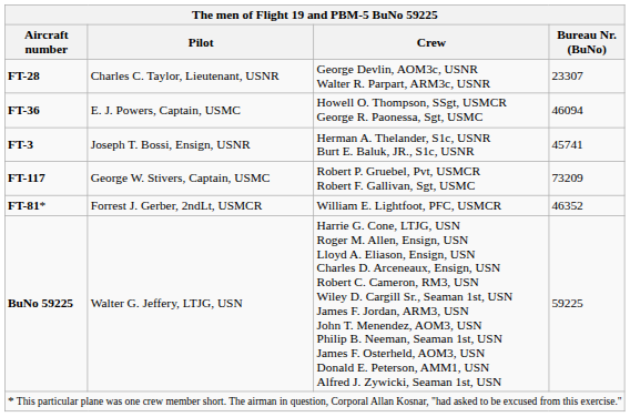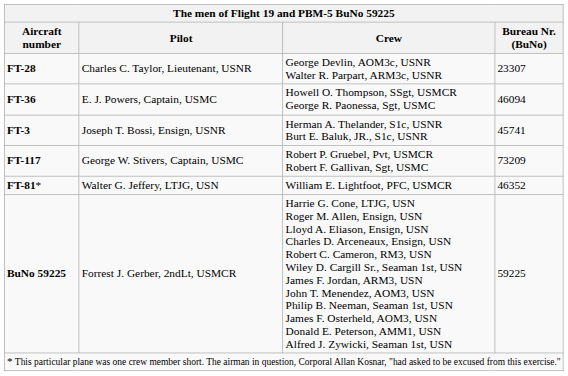 <table class="wikitable">
 <tr>
 <th colspan="4"><div>The men of Flight 19 and PBM-5 BuNo 59225</div></th>
 </tr>
 <tr>
 <th>Aircraft<br>number</th>
 <th>Pilot</th>
 <th>Crew</th>
 <th>Bureau Nr.<br>(BuNo)</th>
 </tr>
 <tr>
 <td><strong>FT-28</strong></td>
 <td>Charles C. Taylor, Lieutenant, USNR</td>
 <td>George Devlin, AOM3c, USNR <br>Walter R. Parpart, ARM3c, USNR</td>
 <td>23307</td>
 </tr>
 <tr>
 <td><strong>FT-36</strong></td>
 <td>E. J. Powers, Captain, USMC</td>
 <td>Howell O. Thompson, SSgt, USMCR<br>George R. Paonessa, Sgt, USMC</td>
 <td>46094</td>
 </tr>
 <tr>
 <td><strong>FT-3</strong></td>
 <td>Joseph T. Bossi, Ensign, USNR</td>
 <td>Herman A. Thelander, S1c, USNR<br>Burt E. Baluk, JR., S1c, USNR</td>
 <td>45741</td>
 </tr>
 <tr>
 <td><strong>FT-117</strong></td>
 <td>George W. Stivers, Captain, USMC</td>
 <td>Robert P. Gruebel, Pvt, USMCR<br>Robert F. Gallivan, Sgt, USMC</td>
 <td>73209</td>
 </tr>
 <tr>
 <td><strong>FT-81</strong>*</td>
-<td>Forrest J. Gerber, 2ndLt, USMCR</td>
+<td>Walter G. Jeffery, LTJG, USN</td>
 <td>William E. Lightfoot, PFC, USMCR</td>
 <td>46352</td>
 </tr>
 <tr>
 <td><strong>BuNo 59225</strong></td>
-<td>Walter G. Jeffery, LTJG, USN</td>
+<td>Forrest J. Gerber, 2ndLt, USMCR</td>
 <td>Harrie G. Cone, LTJG, USN<br>Roger M. Allen, Ensign, USN<br>Lloyd A. Eliason, Ensign, USN<br>Charles D. Arceneaux, Ensign, USN<br>Robert C. Cameron, RM3, USN<br>Wiley D. Cargill Sr., Seaman 1st, USN<br>James F. Jordan, ARM3, USN<br>John T. Menendez, AOM3, USN<br>Philip B. Neeman, Seaman 1st, USN<br>James F. Osterheld, AOM3, USN<br>Donald E. Peterson, AMM1, USN<br>Alfred J. Zywicki, Seaman 1st, USN</td>
 <td>59225</td>
 </tr>
 <tr>
 <td colspan="4"><div>*<small> This particular plane was one crew member short. The airman in question, Corporal Allan Kosnar, "had asked to be excused from this exercise." </small></div></td>
 </tr>
 </table>
